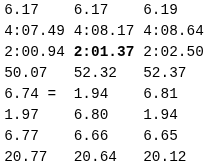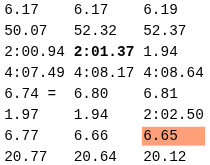 <table>
 <tr>
 <td></td>
 <td></td>
 <td>6.17</td>
 <td></td>
 <td>6.17</td>
 <td></td>
 <td>6.19</td>
 </tr>
 <tr>
 <td></td>
 <td></td>
+<td>50.07 </td>
+<td></td>
+<td>52.32</td>
+<td></td>
+<td>52.37</td>
+</tr>
+<tr>
+<td></td>
+<td></td>
+<td>2:00.94</td>
+<td></td>
+<td><strong>2:01.37</strong></td>
+<td></td>
+<td>1.94</td>
+</tr>
+<tr>
+<td></td>
+<td></td>
 <td>4:07.49</td>
 <td></td>
 <td>4:08.17</td>
 <td></td>
 <td>4:08.64</td>
 </tr>
 <tr>
 <td></td>
 <td></td>
-<td>2:00.94</td>
-<td></td>
-<td><strong>2:01.37</strong></td>
-<td></td>
-<td>2:02.50</td>
-</tr>
-<tr>
-<td></td>
-<td></td>
-<td>50.07 </td>
-<td></td>
-<td>52.32</td>
-<td></td>
-<td>52.37</td>
-</tr>
-<tr>
-<td></td>
-<td></td>
 <td>6.74 =</td>
 <td></td>
-<td>1.94</td>
+<td>6.80</td>
 <td></td>
 <td>6.81</td>
 </tr>
 <tr>
 <td></td>
 <td></td>
 <td>1.97 </td>
 <td></td>
-<td>6.80</td>
+<td>1.94</td>
 <td></td>
-<td>1.94</td>
+<td>2:02.50</td>
 </tr>
 <tr>
 <td></td>
 <td></td>
 <td>6.77 </td>
 <td></td>
 <td>6.66</td>
 <td></td>
-<td>6.65</td>
+<td style="background: lightsalmon;">6.65</td>
 </tr>
 <tr>
 <td></td>
 <td></td>
 <td>20.77</td>
 <td></td>
 <td>20.64</td>
 <td></td>
 <td>20.12</td>
 </tr>
 </table>
